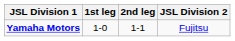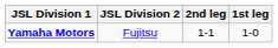 <table class="wikitable" border="1">
 <tr align=center>
 <th>JSL Division 1</th>
+<th>JSL Division 2</th>
+<th>2nd leg</th>
 <th>1st leg</th>
-<th>2nd leg</th>
-<th>JSL Division 2</th>
 </tr>
 <tr align=center>
 <td><strong><a href='#'>Yamaha Motors</a></strong></td>
+<td><a href='#'>Fujitsu</a></td>
+<td>1-1</td>
 <td>1-0</td>
-<td>1-1</td>
-<td><a href='#'>Fujitsu</a></td>
 </tr>
 </table>
